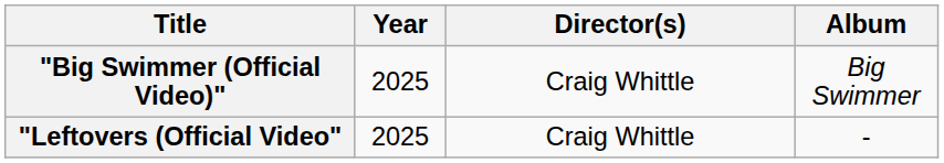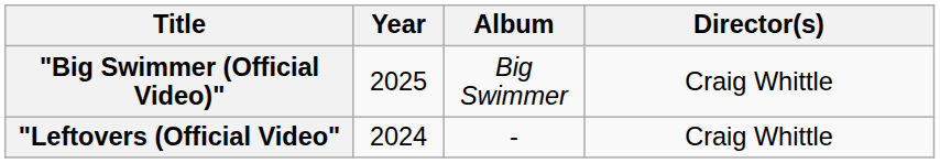 <table class="wikitable plainrowheaders" style="text-align:center;">
 <tr>
 <th scope="col" style="width:13em;">Title</th>
 <th scope="col" style="width:03em;">Year</th>
+<th scope="col" style="width:05em;">Album</th>
 <th scope="col" style="width:13em;">Director(s)</th>
-<th scope="col" style="width:05em;">Album</th>
 </tr>
 <tr>
 <th scope="row">"Big Swimmer (Official Video)"</th>
 <td>2025</td>
+<td><em>Big Swimmer</em></td>
 <td>Craig Whittle</td>
-<td><em>Big Swimmer</em></td>
 </tr>
 <tr>
 <th scope="row">"Leftovers (Official Video"</th>
-<td>2025</td>
+<td>2024</td>
+<td>-</td>
 <td>Craig Whittle</td>
-<td>-</td>
 </tr>
 </table>
